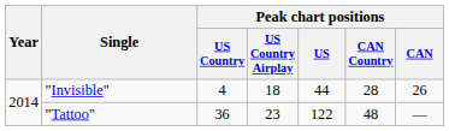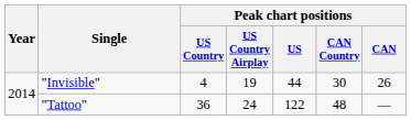 <table class="wikitable" style="text-align:center;">
 <tr>
 <th rowspan="2">Year</th>
 <th rowspan="2" style="width:10em">Single</th>
 <th colspan="5">Peak chart positions</th>
 </tr>
 <tr style="font-size:smaller;">
 <th width="45"><a href='#'>US Country</a><br></th>
 <th width="45"><a href='#'>US Country Airplay</a><br></th>
 <th width="45"><a href='#'>US</a><br></th>
 <th width="45"><a href='#'>CAN Country</a><br></th>
 <th width="45"><a href='#'>CAN</a><br></th>
 </tr>
 <tr>
 <td rowspan="2">2014</td>
 <td align="left">"<a href='#'>Invisible</a>"</td>
 <td>4</td>
-<td>18</td>
+<td>19</td>
 <td>44</td>
-<td>28</td>
+<td>30</td>
 <td>26</td>
 </tr>
 <tr>
 <td align="left">"<a href='#'>Tattoo</a>"</td>
 <td>36</td>
-<td>23</td>
+<td>24</td>
 <td>122</td>
 <td>48</td>
 <td>—</td>
 </tr>
 </table>
